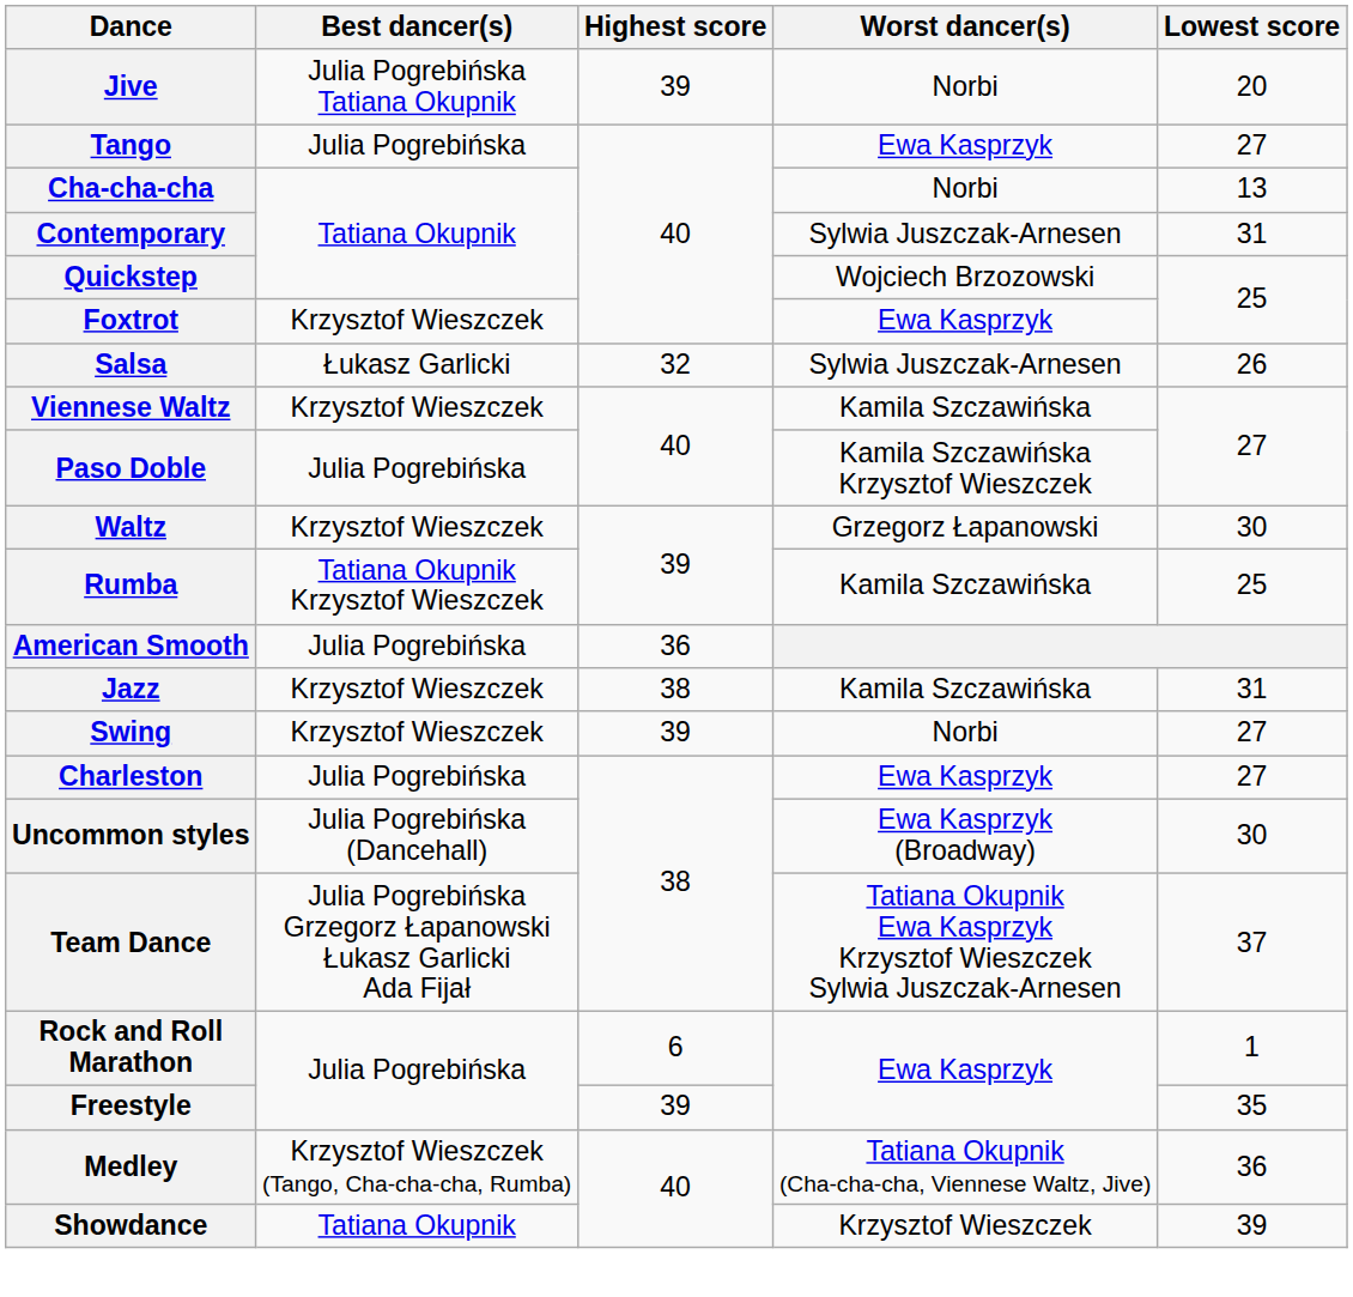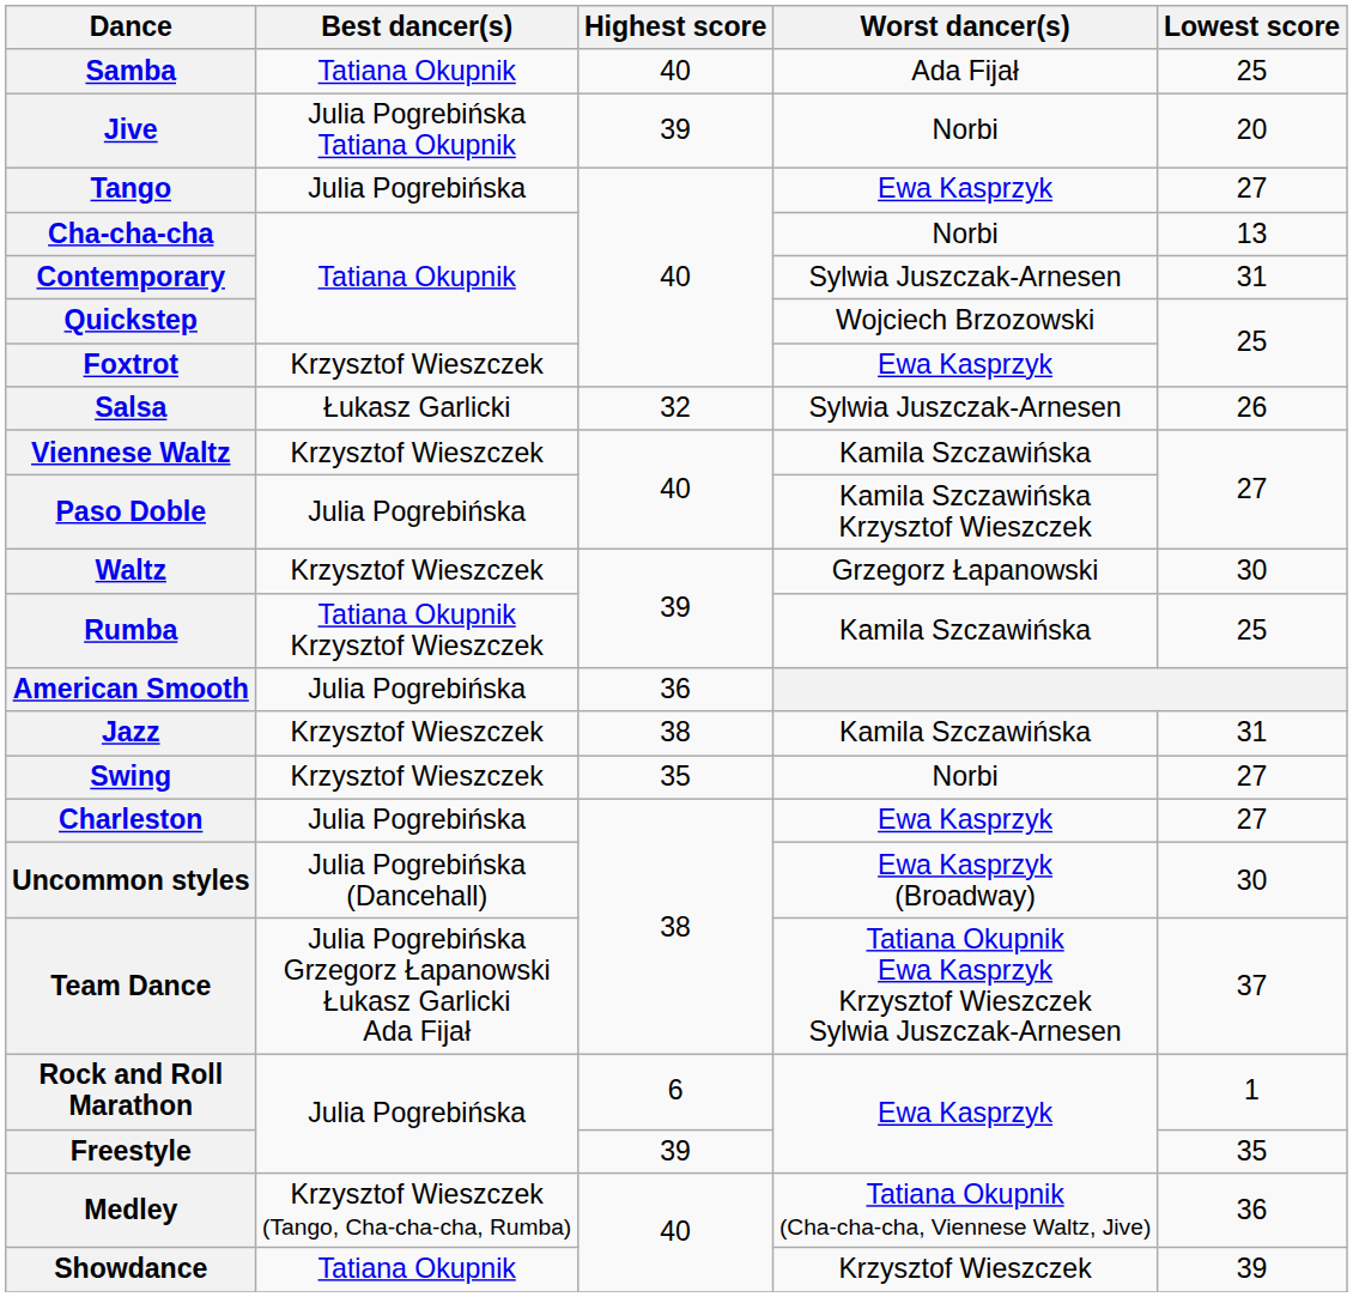 <table class="wikitable sortable" style="text-align:center;">
 <tr>
 <th>Dance</th>
 <th>Best dancer(s)</th>
 <th>Highest score</th>
 <th>Worst dancer(s)</th>
 <th>Lowest score</th>
+</tr>
+<tr>
+<th><a href='#'>Samba</a></th>
+<td><a href='#'>Tatiana Okupnik</a></td>
+<td>40</td>
+<td>Ada Fijał</td>
+<td>25</td>
 </tr>
 <tr>
 <th><a href='#'>Jive</a></th>
 <td>Julia Pogrebińska<br><a href='#'>Tatiana Okupnik</a></td>
 <td>39</td>
 <td>Norbi</td>
 <td>20</td>
 </tr>
 <tr>
 <th><a href='#'>Tango</a></th>
 <td>Julia Pogrebińska</td>
 <td rowspan="5">40</td>
 <td><a href='#'>Ewa Kasprzyk</a></td>
 <td>27</td>
 </tr>
 <tr>
 <th><a href='#'>Cha-cha-cha</a></th>
 <td rowspan="3"><a href='#'>Tatiana Okupnik</a></td>
 <td>Norbi</td>
 <td>13</td>
 </tr>
 <tr>
 <th><a href='#'>Contemporary</a></th>
 <td>Sylwia Juszczak-Arnesen</td>
 <td>31</td>
 </tr>
 <tr>
 <th><a href='#'>Quickstep</a></th>
 <td>Wojciech Brzozowski</td>
 <td rowspan="2">25</td>
 </tr>
 <tr>
 <th><a href='#'>Foxtrot</a></th>
 <td>Krzysztof Wieszczek</td>
 <td><a href='#'>Ewa Kasprzyk</a></td>
 </tr>
 <tr>
 <th><a href='#'>Salsa</a></th>
 <td>Łukasz Garlicki</td>
 <td>32</td>
 <td>Sylwia Juszczak-Arnesen</td>
 <td>26</td>
 </tr>
 <tr>
 <th><a href='#'>Viennese Waltz</a></th>
 <td>Krzysztof Wieszczek</td>
 <td rowspan="2">40</td>
 <td>Kamila Szczawińska</td>
 <td rowspan="2">27</td>
 </tr>
 <tr>
 <th><a href='#'>Paso Doble</a></th>
 <td>Julia Pogrebińska</td>
 <td>Kamila Szczawińska<br>Krzysztof Wieszczek</td>
 </tr>
 <tr>
 <th><a href='#'>Waltz</a></th>
 <td>Krzysztof Wieszczek</td>
 <td rowspan="2">39</td>
 <td>Grzegorz Łapanowski</td>
 <td>30</td>
 </tr>
 <tr>
 <th><a href='#'>Rumba</a></th>
 <td><a href='#'>Tatiana Okupnik</a><br>Krzysztof Wieszczek</td>
 <td>Kamila Szczawińska</td>
 <td>25</td>
 </tr>
 <tr>
 <th><a href='#'>American Smooth</a></th>
 <td>Julia Pogrebińska</td>
 <td>36</td>
 <th colspan="2"></th>
 </tr>
 <tr>
 <th><a href='#'>Jazz</a></th>
 <td>Krzysztof Wieszczek</td>
 <td>38</td>
 <td>Kamila Szczawińska</td>
 <td>31</td>
 </tr>
 <tr>
 <th><a href='#'>Swing</a></th>
 <td>Krzysztof Wieszczek</td>
-<td>39</td>
+<td>35</td>
 <td>Norbi</td>
 <td>27</td>
 </tr>
 <tr>
 <th><a href='#'>Charleston</a></th>
 <td>Julia Pogrebińska</td>
 <td rowspan="3">38</td>
 <td><a href='#'>Ewa Kasprzyk</a></td>
 <td>27</td>
 </tr>
 <tr>
 <th>Uncommon styles</th>
 <td>Julia Pogrebińska<br>(Dancehall)</td>
 <td><a href='#'>Ewa Kasprzyk</a><br>(Broadway)</td>
 <td>30</td>
 </tr>
 <tr>
 <th>Team Dance</th>
 <td>Julia Pogrebińska<br>Grzegorz Łapanowski<br>Łukasz Garlicki<br>Ada Fijał</td>
 <td><a href='#'>Tatiana Okupnik</a><br><a href='#'>Ewa Kasprzyk</a><br>Krzysztof Wieszczek<br>Sylwia Juszczak-Arnesen</td>
 <td>37</td>
 </tr>
 <tr>
 <th>Rock and Roll <br> Marathon</th>
 <td rowspan="2">Julia Pogrebińska</td>
 <td>6</td>
 <td rowspan="2"><a href='#'>Ewa Kasprzyk</a></td>
 <td>1</td>
 </tr>
 <tr>
 <th>Freestyle</th>
 <td>39</td>
 <td>35</td>
 </tr>
 <tr>
 <th>Medley</th>
 <td>Krzysztof Wieszczek<br><small>(Tango, Cha-cha-cha, Rumba)</small></td>
 <td rowspan="2">40</td>
 <td><a href='#'>Tatiana Okupnik</a><br><small>(Cha-cha-cha, Viennese Waltz, Jive)</small></td>
 <td>36</td>
 </tr>
 <tr>
 <th>Showdance</th>
 <td><a href='#'>Tatiana Okupnik</a></td>
 <td>Krzysztof Wieszczek</td>
 <td>39</td>
 </tr>
 </table>
